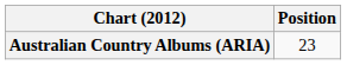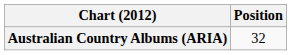 <table class="wikitable plainrowheaders">
 <tr>
 <th>Chart (2012)</th>
 <th>Position</th>
 </tr>
 <tr>
 <th scope="row">Australian Country Albums (ARIA)</th>
-<td style="text-align:center;">23</td>
+<td style="text-align:center;">32</td>
 </tr>
 </table>
